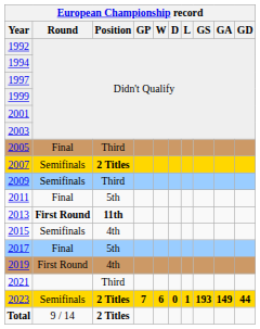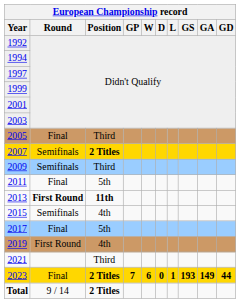 <table class="wikitable" style="text-align: center;">
 <tr>
 <th colspan=10><a href='#'>European Championship</a> record</th>
 </tr>
 <tr>
 <th>Year</th>
 <th>Round</th>
 <th>Position</th>
 <th>GP</th>
 <th>W</th>
 <th>D</th>
 <th>L</th>
 <th>GS</th>
 <th>GA</th>
 <th>GD</th>
 </tr>
 <tr bgcolor="efefef">
 <td> <a href='#'>1992</a></td>
 <td colspan=10 rowspan=6>Didn't Qualify</td>
 </tr>
 <tr bgcolor="efefef">
 <td> <a href='#'>1994</a></td>
 </tr>
 <tr bgcolor="efefef">
 <td> <a href='#'>1997</a></td>
 </tr>
 <tr bgcolor="efefef">
 <td> <a href='#'>1999</a></td>
 </tr>
 <tr bgcolor="efefef">
 <td> <a href='#'>2001</a></td>
 </tr>
 <tr bgcolor="efefef">
 <td> <a href='#'>2003</a></td>
 </tr>
 <tr bgcolor=cc9966>
 <td> <a href='#'>2005</a></td>
 <td>Final</td>
 <td>Third</td>
 <td></td>
 <td></td>
 <td></td>
 <td></td>
 <td></td>
 <td></td>
 <td></td>
 </tr>
 <tr bgcolor=gold>
 <td> <a href='#'>2007</a></td>
 <td>Semifinals</td>
 <td><strong>2 Titles</strong></td>
 <td></td>
 <td></td>
 <td></td>
 <td></td>
 <td></td>
 <td></td>
 <td></td>
 </tr>
 <tr bgcolor=9acdff>
 <td> <a href='#'>2009</a></td>
 <td>Semifinals</td>
 <td>Third</td>
 <td></td>
 <td></td>
 <td></td>
 <td></td>
 <td></td>
 <td></td>
 <td></td>
 </tr>
 <tr>
 <td> <a href='#'>2011</a></td>
 <td>Final</td>
 <td>5th</td>
 <td></td>
 <td></td>
 <td></td>
 <td></td>
 <td></td>
 <td></td>
 <td></td>
 </tr>
 <tr>
 <td> <a href='#'>2013</a></td>
 <td><strong>First Round</strong></td>
 <td><strong>11th</strong></td>
 <td></td>
 <td></td>
 <td></td>
 <td></td>
 <td></td>
 <td></td>
 <td></td>
 </tr>
 <tr>
 <td> <a href='#'>2015</a></td>
 <td>Semifinals</td>
 <td>4th</td>
 <td></td>
 <td></td>
 <td></td>
 <td></td>
 <td></td>
 <td></td>
 <td></td>
 </tr>
 <tr bgcolor=9acdff>
 <td> <a href='#'>2017</a></td>
 <td>Final</td>
 <td>5th</td>
 <td></td>
 <td></td>
 <td></td>
 <td></td>
 <td></td>
 <td></td>
 <td></td>
 </tr>
 <tr bgcolor=#cc9966>
 <td> <a href='#'>2019</a></td>
 <td>First Round</td>
 <td>4th</td>
 <td></td>
 <td></td>
 <td></td>
 <td></td>
 <td></td>
 <td></td>
 <td></td>
 </tr>
 <tr>
 <td> <a href='#'>2021</a></td>
 <td></td>
 <td>Third</td>
 <td></td>
 <td></td>
 <td></td>
 <td></td>
 <td></td>
 <td></td>
 <td></td>
 </tr>
 <tr bgcolor=gold>
 <td> <a href='#'>2023</a></td>
-<td>Semifinals</td>
+<td>Final</td>
 <td><strong>2 Titles</strong></td>
 <td><strong>7</strong></td>
 <td><strong>6</strong></td>
 <td><strong>0</strong></td>
 <td><strong>1</strong></td>
 <td><strong>193</strong></td>
 <td><strong>149</strong></td>
 <td><strong>44</strong></td>
 </tr>
 <tr>
 <td><strong>Total</strong></td>
 <td>9 / 14</td>
 <td><strong>2 Titles</strong></td>
 <td></td>
 <td></td>
 <td></td>
 <td></td>
 <td></td>
 <td></td>
 <td></td>
 </tr>
 </table>
